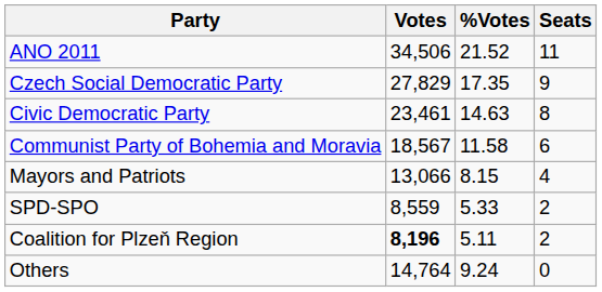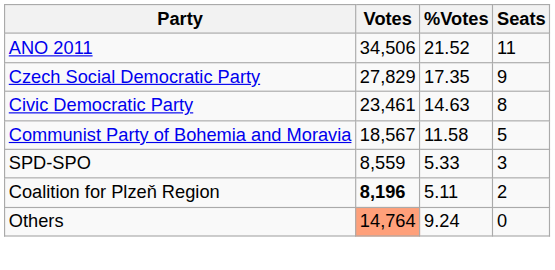 <table class="wikitable">
 <tr>
 <th>Party</th>
 <th>Votes</th>
 <th>%Votes</th>
 <th>Seats</th>
 </tr>
 <tr>
 <td><a href='#'>ANO 2011</a></td>
 <td>34,506</td>
 <td>21.52</td>
 <td>11</td>
 </tr>
 <tr>
 <td><a href='#'>Czech Social Democratic Party</a></td>
 <td>27,829</td>
 <td>17.35</td>
 <td>9</td>
 </tr>
 <tr>
 <td><a href='#'>Civic Democratic Party</a></td>
 <td>23,461</td>
 <td>14.63</td>
 <td>8</td>
 </tr>
 <tr>
 <td><a href='#'>Communist Party of Bohemia and Moravia</a></td>
 <td>18,567</td>
 <td>11.58</td>
-<td>6</td>
-</tr>
-<tr>
-<td>Mayors and Patriots</td>
-<td>13,066</td>
-<td>8.15</td>
-<td>4</td>
+<td>5</td>
 </tr>
 <tr>
 <td>SPD-SPO</td>
 <td>8,559</td>
 <td>5.33</td>
-<td>2</td>
+<td>3</td>
 </tr>
 <tr>
 <td>Coalition for Plzeň Region</td>
 <td><strong>8,196</strong></td>
 <td>5.11</td>
 <td>2</td>
 </tr>
 <tr>
 <td>Others</td>
-<td>14,764</td>
+<td style="background: lightsalmon;">14,764</td>
 <td>9.24</td>
 <td>0</td>
 </tr>
 </table>
